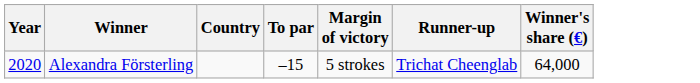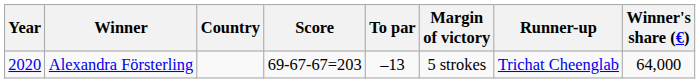 <table class=wikitable style="font-size:95%">
 <tr>
 <th>Year</th>
 <th>Winner</th>
 <th>Country</th>
+<th>Score</th>
 <th>To par</th>
 <th>Margin<br>of victory</th>
 <th>Runner-up</th>
 <th>Winner's<br>share (<a href='#'>€</a>)</th>
 </tr>
 <tr>
 <td align=center><a href='#'>2020</a></td>
 <td><a href='#'>Alexandra Försterling</a></td>
 <td></td>
-<td align=center>–15</td>
+<td align=center>69-67-67=203</td>
+<td align=center>–13</td>
 <td align=center>5 strokes</td>
 <td> <a href='#'>Trichat Cheenglab</a></td>
 <td align=center>64,000</td>
 </tr>
 </table>
